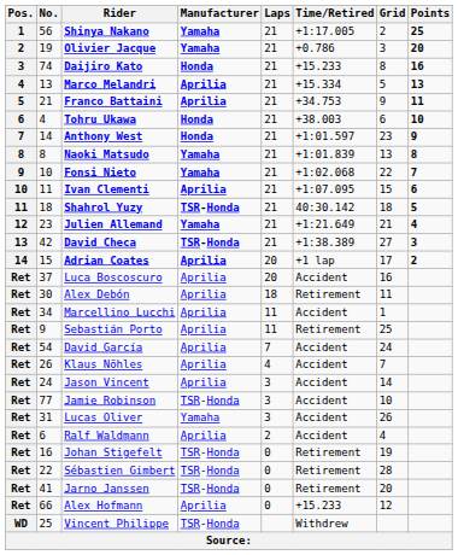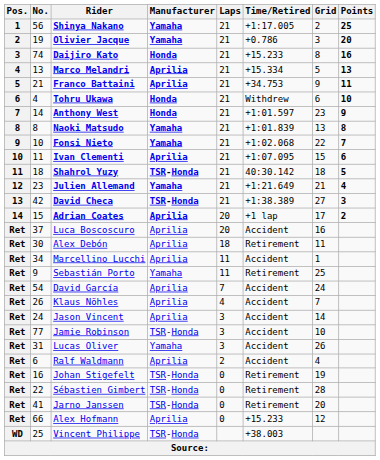 <table class="wikitable" style="font-size: 95%;">
 <tr>
 <th>Pos.</th>
 <th>No.</th>
 <th>Rider</th>
 <th>Manufacturer</th>
 <th>Laps</th>
 <th>Time/Retired</th>
 <th>Grid</th>
 <th>Points</th>
 </tr>
 <tr>
 <th>1</th>
 <td>56</td>
 <td> <strong><a href='#'>Shinya Nakano</a></strong></td>
 <td><strong><a href='#'>Yamaha</a></strong></td>
 <td>21</td>
 <td>+1:17.005</td>
 <td>2</td>
 <td><strong>25</strong></td>
 </tr>
 <tr>
 <th>2</th>
 <td>19</td>
 <td> <strong><a href='#'>Olivier Jacque</a></strong></td>
 <td><strong><a href='#'>Yamaha</a></strong></td>
 <td>21</td>
 <td>+0.786</td>
 <td>3</td>
 <td><strong>20</strong></td>
 </tr>
 <tr>
 <th>3</th>
 <td>74</td>
 <td> <strong><a href='#'>Daijiro Kato</a></strong></td>
 <td><strong><a href='#'>Honda</a></strong></td>
 <td>21</td>
 <td>+15.233</td>
 <td>8</td>
 <td><strong>16</strong></td>
 </tr>
 <tr>
 <th>4</th>
 <td>13</td>
 <td> <strong><a href='#'>Marco Melandri</a></strong></td>
 <td><strong><a href='#'>Aprilia</a></strong></td>
 <td>21</td>
 <td>+15.334</td>
 <td>5</td>
 <td><strong>13</strong></td>
 </tr>
 <tr>
 <th>5</th>
 <td>21</td>
 <td> <strong><a href='#'>Franco Battaini</a></strong></td>
 <td><strong><a href='#'>Aprilia</a></strong></td>
 <td>21</td>
 <td>+34.753</td>
 <td>9</td>
 <td><strong>11</strong></td>
 </tr>
 <tr>
 <th>6</th>
 <td>4</td>
 <td> <strong><a href='#'>Tohru Ukawa</a></strong></td>
 <td><strong><a href='#'>Honda</a></strong></td>
 <td>21</td>
-<td>+38.003</td>
+<td>Withdrew</td>
 <td>6</td>
 <td><strong>10</strong></td>
 </tr>
 <tr>
 <th>7</th>
 <td>14</td>
 <td> <strong><a href='#'>Anthony West</a></strong></td>
 <td><strong><a href='#'>Honda</a></strong></td>
 <td>21</td>
 <td>+1:01.597</td>
 <td>23</td>
 <td><strong>9</strong></td>
 </tr>
 <tr>
 <th>8</th>
 <td>8</td>
 <td> <strong><a href='#'>Naoki Matsudo</a></strong></td>
 <td><strong><a href='#'>Yamaha</a></strong></td>
 <td>21</td>
 <td>+1:01.839</td>
 <td>13</td>
 <td><strong>8</strong></td>
 </tr>
 <tr>
 <th>9</th>
 <td>10</td>
 <td> <strong><a href='#'>Fonsi Nieto</a></strong></td>
 <td><strong><a href='#'>Yamaha</a></strong></td>
 <td>21</td>
 <td>+1:02.068</td>
 <td>22</td>
 <td><strong>7</strong></td>
 </tr>
 <tr>
 <th>10</th>
 <td>11</td>
 <td> <strong><a href='#'>Ivan Clementi</a></strong></td>
 <td><strong><a href='#'>Aprilia</a></strong></td>
 <td>21</td>
 <td>+1:07.095</td>
 <td>15</td>
 <td><strong>6</strong></td>
 </tr>
 <tr>
 <th>11</th>
 <td>18</td>
 <td> <strong><a href='#'>Shahrol Yuzy</a></strong></td>
 <td><strong><a href='#'>TSR</a>-<a href='#'>Honda</a></strong></td>
 <td>21</td>
 <td>40:30.142</td>
 <td>18</td>
 <td><strong>5</strong></td>
 </tr>
 <tr>
 <th>12</th>
 <td>23</td>
 <td> <strong><a href='#'>Julien Allemand</a></strong></td>
 <td><strong><a href='#'>Yamaha</a></strong></td>
 <td>21</td>
 <td>+1:21.649</td>
 <td>21</td>
 <td><strong>4</strong></td>
 </tr>
 <tr>
 <th>13</th>
 <td>42</td>
 <td> <strong><a href='#'>David Checa</a></strong></td>
 <td><strong><a href='#'>TSR</a>-<a href='#'>Honda</a></strong></td>
 <td>21</td>
 <td>+1:38.389</td>
 <td>27</td>
 <td><strong>3</strong></td>
 </tr>
 <tr>
 <th>14</th>
 <td>15</td>
 <td> <strong><a href='#'>Adrian Coates</a></strong></td>
 <td><strong><a href='#'>Aprilia</a></strong></td>
 <td>20</td>
 <td>+1 lap</td>
 <td>17</td>
 <td><strong>2</strong></td>
 </tr>
 <tr>
 <th>Ret</th>
 <td>37</td>
 <td> <a href='#'>Luca Boscoscuro</a></td>
 <td><a href='#'>Aprilia</a></td>
 <td>20</td>
 <td>Accident</td>
 <td>16</td>
 <td></td>
 </tr>
 <tr>
 <th>Ret</th>
 <td>30</td>
 <td> <a href='#'>Alex Debón</a></td>
 <td><a href='#'>Aprilia</a></td>
 <td>18</td>
 <td>Retirement</td>
 <td>11</td>
 <td></td>
 </tr>
 <tr>
 <th>Ret</th>
 <td>34</td>
 <td> <a href='#'>Marcellino Lucchi</a></td>
 <td><a href='#'>Aprilia</a></td>
 <td>11</td>
 <td>Accident</td>
 <td>1</td>
 <td></td>
 </tr>
 <tr>
 <th>Ret</th>
 <td>9</td>
 <td> <a href='#'>Sebastián Porto</a></td>
-<td><a href='#'>Aprilia</a></td>
+<td><a href='#'>Yamaha</a></td>
 <td>11</td>
 <td>Retirement</td>
 <td>25</td>
 <td></td>
 </tr>
 <tr>
 <th>Ret</th>
 <td>54</td>
 <td> <a href='#'>David García</a></td>
 <td><a href='#'>Aprilia</a></td>
 <td>7</td>
 <td>Accident</td>
 <td>24</td>
 <td></td>
 </tr>
 <tr>
 <th>Ret</th>
 <td>26</td>
 <td> <a href='#'>Klaus Nöhles</a></td>
 <td><a href='#'>Aprilia</a></td>
 <td>4</td>
 <td>Accident</td>
 <td>7</td>
 <td></td>
 </tr>
 <tr>
 <th>Ret</th>
 <td>24</td>
 <td> <a href='#'>Jason Vincent</a></td>
 <td><a href='#'>Aprilia</a></td>
 <td>3</td>
 <td>Accident</td>
 <td>14</td>
 <td></td>
 </tr>
 <tr>
 <th>Ret</th>
 <td>77</td>
 <td> <a href='#'>Jamie Robinson</a></td>
 <td><a href='#'>TSR</a>-<a href='#'>Honda</a></td>
 <td>3</td>
 <td>Accident</td>
 <td>10</td>
 <td></td>
 </tr>
 <tr>
 <th>Ret</th>
 <td>31</td>
 <td> <a href='#'>Lucas Oliver</a></td>
 <td><a href='#'>Yamaha</a></td>
 <td>3</td>
 <td>Accident</td>
 <td>26</td>
 <td></td>
 </tr>
 <tr>
 <th>Ret</th>
 <td>6</td>
 <td> <a href='#'>Ralf Waldmann</a></td>
 <td><a href='#'>Aprilia</a></td>
 <td>2</td>
 <td>Accident</td>
 <td>4</td>
 <td></td>
 </tr>
 <tr>
 <th>Ret</th>
 <td>16</td>
 <td> <a href='#'>Johan Stigefelt</a></td>
 <td><a href='#'>TSR</a>-<a href='#'>Honda</a></td>
 <td>0</td>
 <td>Retirement</td>
 <td>19</td>
 <td></td>
 </tr>
 <tr>
 <th>Ret</th>
 <td>22</td>
 <td> <a href='#'>Sébastien Gimbert</a></td>
 <td><a href='#'>TSR</a>-<a href='#'>Honda</a></td>
 <td>0</td>
 <td>Retirement</td>
 <td>28</td>
 <td></td>
 </tr>
 <tr>
 <th>Ret</th>
 <td>41</td>
 <td> <a href='#'>Jarno Janssen</a></td>
 <td><a href='#'>TSR</a>-<a href='#'>Honda</a></td>
 <td>0</td>
 <td>Retirement</td>
 <td>20</td>
 <td></td>
 </tr>
 <tr>
 <th>Ret</th>
 <td>66</td>
 <td> <a href='#'>Alex Hofmann</a></td>
 <td><a href='#'>Aprilia</a></td>
 <td>0</td>
 <td>+15.233</td>
 <td>12</td>
 <td></td>
 </tr>
 <tr>
 <th>WD</th>
 <td>25</td>
 <td> <a href='#'>Vincent Philippe</a></td>
 <td><a href='#'>TSR</a>-<a href='#'>Honda</a></td>
 <td></td>
-<td>Withdrew</td>
+<td>+38.003</td>
 <td></td>
 <td></td>
 </tr>
 <tr>
 <th colspan=8>Source: </th>
 </tr>
 </table>
